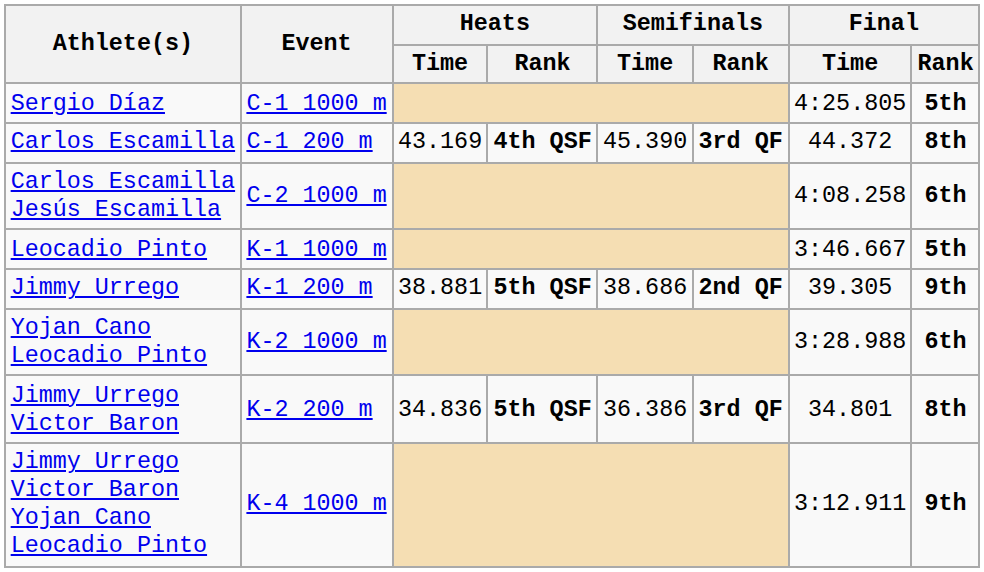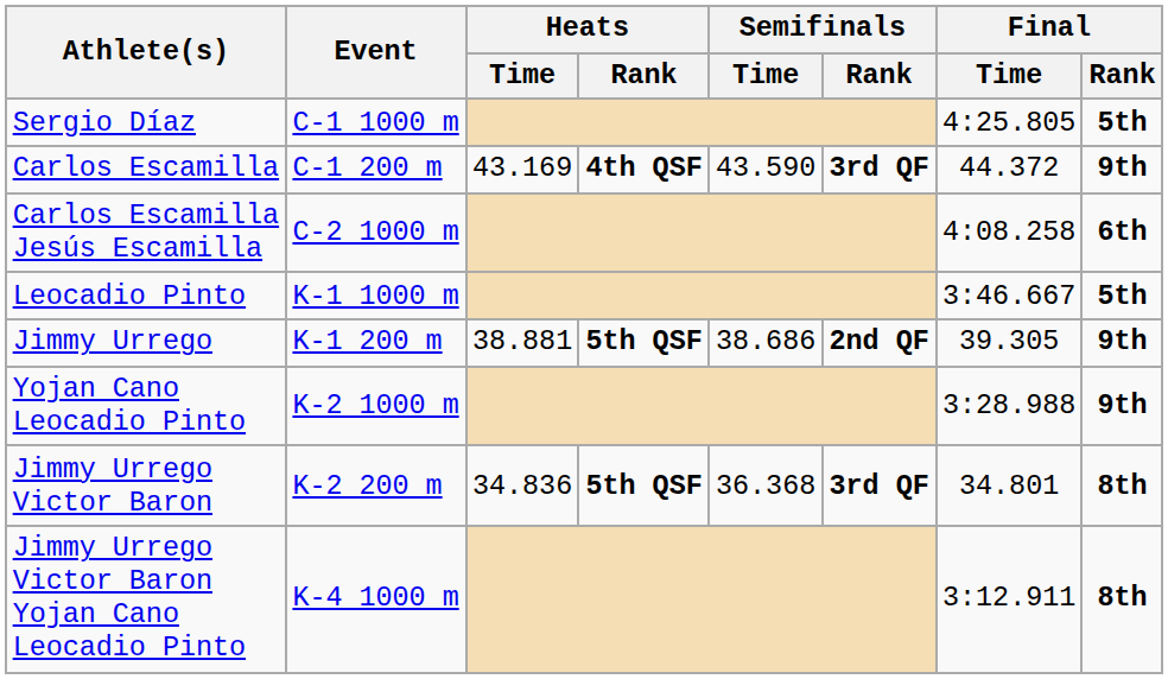 <table class="wikitable" border="1" style="font-size:90%">
 <tr>
 <th rowspan=2>Athlete(s)</th>
 <th rowspan=2>Event</th>
 <th colspan=2>Heats</th>
 <th colspan=2>Semifinals</th>
 <th colspan=2>Final</th>
 </tr>
 <tr>
 <th>Time</th>
 <th>Rank</th>
 <th>Time</th>
 <th>Rank</th>
 <th>Time</th>
 <th>Rank</th>
 </tr>
 <tr>
 <td><a href='#'>Sergio Díaz</a></td>
 <td><a href='#'>C-1 1000 m</a></td>
 <td bgcolor=wheat colspan="4"></td>
 <td align=center>4:25.805</td>
 <td align=center><strong>5th</strong></td>
 </tr>
 <tr>
 <td><a href='#'>Carlos Escamilla</a></td>
 <td><a href='#'>C-1 200 m</a></td>
 <td align=center>43.169</td>
 <td align=center><strong>4th QSF</strong></td>
-<td align=center>45.390</td>
+<td align=center>43.590</td>
 <td align=center><strong>3rd QF</strong></td>
 <td align=center>44.372</td>
-<td align=center><strong>8th</strong></td>
+<td align=center><strong>9th</strong></td>
 </tr>
 <tr>
 <td><a href='#'>Carlos Escamilla</a><br><a href='#'>Jesús Escamilla</a></td>
 <td><a href='#'>C-2 1000 m</a></td>
 <td bgcolor=wheat colspan="4"></td>
 <td align=center>4:08.258</td>
 <td align=center><strong>6th</strong></td>
 </tr>
 <tr>
 <td><a href='#'>Leocadio Pinto</a></td>
 <td><a href='#'>K-1 1000 m</a></td>
 <td bgcolor=wheat colspan="4"></td>
 <td align=center>3:46.667</td>
 <td align=center><strong>5th</strong></td>
 </tr>
 <tr>
 <td><a href='#'>Jimmy Urrego</a></td>
 <td><a href='#'>K-1 200 m</a></td>
 <td align=center>38.881</td>
 <td align=center><strong>5th QSF</strong></td>
 <td align=center>38.686</td>
 <td align=center><strong>2nd QF</strong></td>
 <td align=center>39.305</td>
 <td align=center><strong>9th</strong></td>
 </tr>
 <tr>
 <td><a href='#'>Yojan Cano</a><br><a href='#'>Leocadio Pinto</a></td>
 <td><a href='#'>K-2 1000 m</a></td>
 <td bgcolor=wheat colspan="4"></td>
 <td align=center>3:28.988</td>
-<td align=center><strong>6th</strong></td>
+<td align=center><strong>9th</strong></td>
 </tr>
 <tr>
 <td><a href='#'>Jimmy Urrego</a><br><a href='#'>Victor Baron</a></td>
 <td><a href='#'>K-2 200 m</a></td>
 <td align=center>34.836</td>
 <td align=center><strong>5th QSF</strong></td>
-<td align=center>36.386</td>
+<td align=center>36.368</td>
 <td align=center><strong>3rd QF</strong></td>
 <td align=center>34.801</td>
 <td align=center><strong>8th</strong></td>
 </tr>
 <tr>
 <td><a href='#'>Jimmy Urrego</a><br><a href='#'>Victor Baron</a><br><a href='#'>Yojan Cano</a><br><a href='#'>Leocadio Pinto</a></td>
 <td><a href='#'>K-4 1000 m</a></td>
 <td bgcolor=wheat colspan="4"></td>
 <td align=center>3:12.911</td>
-<td align=center><strong>9th</strong></td>
+<td align=center><strong>8th</strong></td>
 </tr>
 </table>
